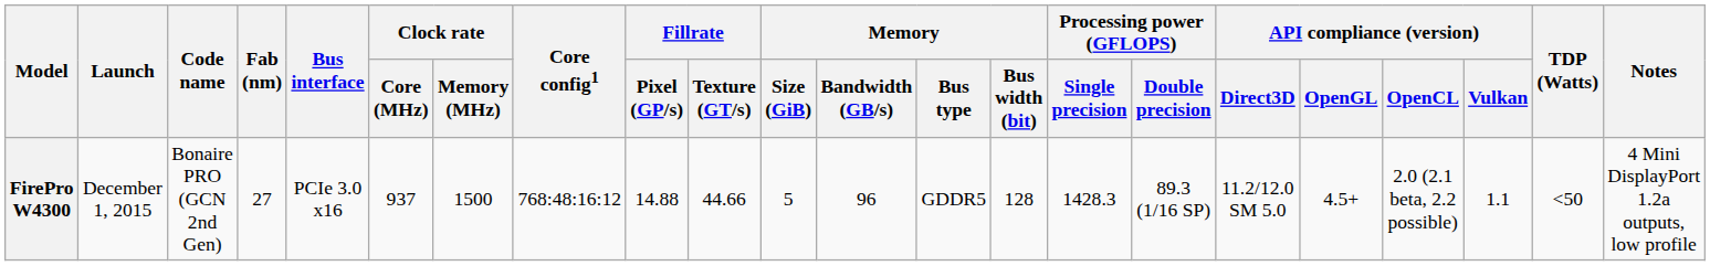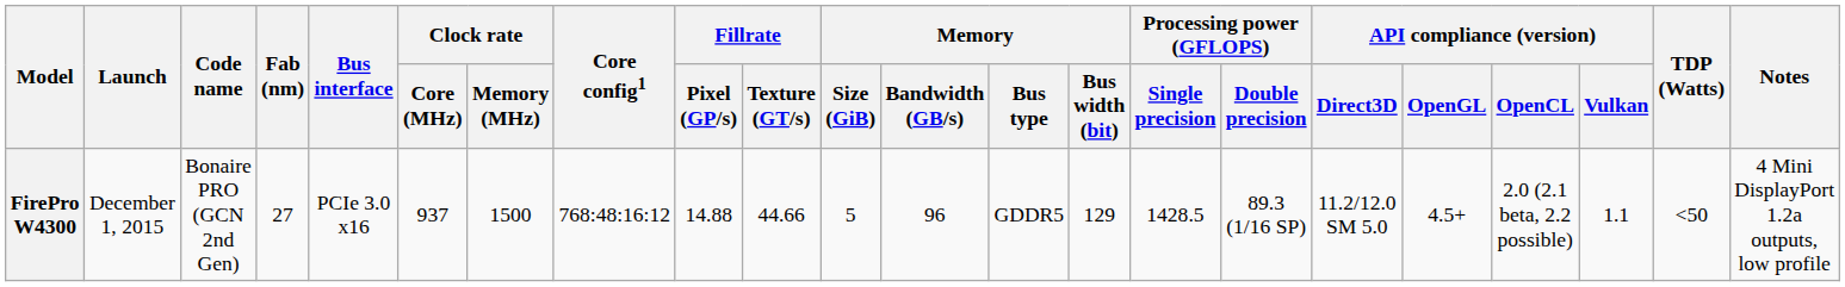 <table class="wikitable" style="font-size: 85%; text-align:center;">
 <tr>
 <th rowspan="2" style="width:12em">Model</th>
 <th rowspan="2">Launch</th>
 <th rowspan="2">Code name</th>
 <th rowspan="2">Fab (nm)</th>
 <th rowspan="2"><a href='#'>Bus</a> <a href='#'>interface</a></th>
 <th colspan="2">Clock rate</th>
 <th rowspan="2">Core config<sup>1</sup></th>
 <th colspan="2"><a href='#'>Fillrate</a></th>
 <th colspan="4">Memory</th>
 <th colspan="2">Processing power<br>(<a href='#'>GFLOPS</a>)</th>
 <th colspan="4"><a href='#'>API</a> compliance (version)</th>
 <th rowspan="2">TDP (Watts)</th>
 <th rowspan="2">Notes</th>
 </tr>
 <tr>
 <th>Core (MHz)</th>
 <th>Memory (MHz)</th>
 <th>Pixel (<a href='#'>GP</a>/s)</th>
 <th>Texture (<a href='#'>GT</a>/s)</th>
 <th>Size (<a href='#'>GiB</a>)</th>
 <th>Bandwidth (<a href='#'>GB</a>/s)</th>
 <th>Bus type</th>
 <th>Bus width (<a href='#'>bit</a>)</th>
 <th><a href='#'>Single precision</a></th>
 <th><a href='#'>Double precision</a></th>
 <th><a href='#'>Direct3D</a></th>
 <th><a href='#'>OpenGL</a></th>
 <th><a href='#'>OpenCL</a></th>
 <th><a href='#'>Vulkan</a></th>
 </tr>
 <tr>
 <th>FirePro W4300</th>
 <td>December 1, 2015</td>
 <td>Bonaire PRO (GCN 2nd Gen)</td>
 <td>27</td>
 <td>PCIe 3.0 x16</td>
 <td>937</td>
 <td>1500</td>
 <td>768:48:16:12</td>
 <td>14.88</td>
 <td>44.66</td>
 <td>5</td>
 <td>96</td>
 <td>GDDR5</td>
-<td>128</td>
-<td>1428.3</td>
+<td>129</td>
+<td>1428.5</td>
 <td>89.3 (1/16 SP)</td>
 <td>11.2/12.0 SM 5.0</td>
 <td>4.5+</td>
 <td>2.0 (2.1 beta, 2.2 possible)</td>
 <td>1.1</td>
 <td><50</td>
 <td>4 Mini DisplayPort 1.2a outputs, low profile</td>
 </tr>
 </table>
